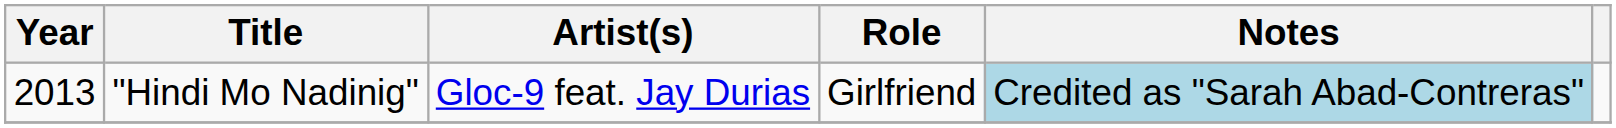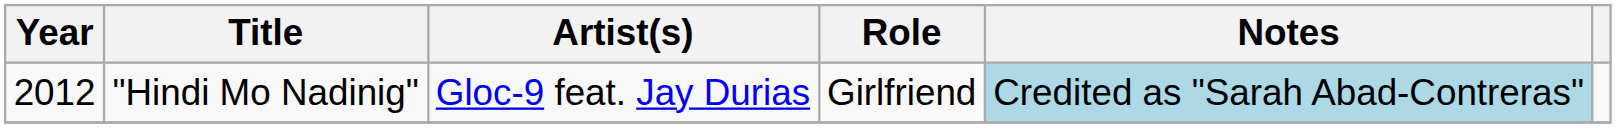 <table class="wikitable sortable" >
 <tr>
 <th>Year</th>
 <th>Title</th>
 <th>Artist(s)</th>
 <th>Role</th>
 <th>Notes</th>
 <th class="unsortable"></th>
 </tr>
 <tr>
-<td>2013</td>
+<td>2012</td>
 <td>"Hindi Mo Nadinig"</td>
 <td><a href='#'>Gloc-9</a> feat. <a href='#'>Jay Durias</a></td>
 <td>Girlfriend</td>
 <td style="background: lightblue;">Credited as "Sarah Abad-Contreras"</td>
 <td></td>
 </tr>
 <tr>
 </tr>
 </table>
